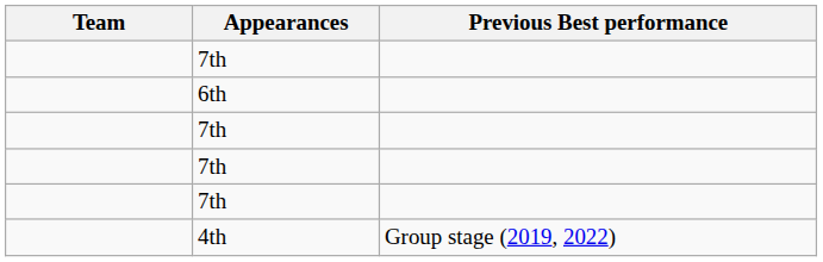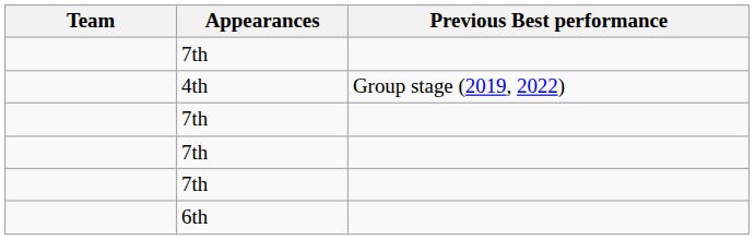 <table class="wikitable">
 <tr>
 <th style="width:16.67%;">Team</th>
 <th style="width:16.67%;">Appearances</th>
 <th width=39%>Previous Best performance</th>
 </tr>
 <tr>
 <td></td>
 <td>7th</td>
 <td></td>
 </tr>
 <tr>
 <td></td>
-<td>6th</td>
-<td></td>
+<td>4th</td>
+<td>Group stage (<a href='#'>2019</a>, <a href='#'>2022</a>)</td>
 </tr>
 <tr>
 <td></td>
 <td>7th</td>
 <td></td>
 </tr>
 <tr>
 <td></td>
 <td>7th</td>
 <td></td>
 </tr>
 <tr>
 <td></td>
 <td>7th</td>
 <td></td>
 </tr>
 <tr>
 <td></td>
-<td>4th</td>
-<td>Group stage (<a href='#'>2019</a>, <a href='#'>2022</a>)</td>
+<td>6th</td>
+<td></td>
 </tr>
 </table>
